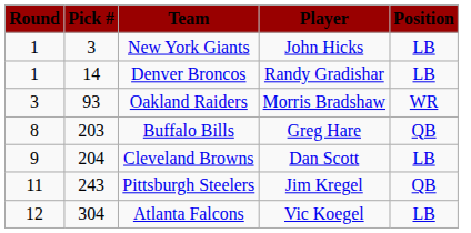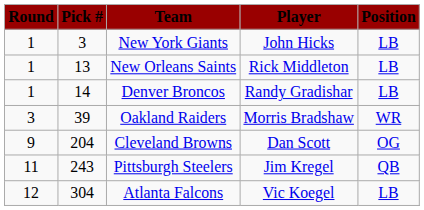 <table class="wikitable" style="text-align:center">
 <tr style="background:#900;">
 <td><strong><span>Round</span></strong></td>
 <td><strong><span>Pick #</span></strong></td>
 <td><strong><span>Team</span></strong></td>
 <td><strong><span>Player</span></strong></td>
 <td><strong><span>Position</span></strong></td>
 </tr>
 <tr>
 <td>1</td>
 <td align=center>3</td>
 <td><a href='#'>New York Giants</a></td>
 <td><a href='#'>John Hicks</a></td>
 <td><a href='#'>LB</a></td>
 </tr>
 <tr>
 <td>1</td>
+<td align=center>13</td>
+<td><a href='#'>New Orleans Saints</a></td>
+<td><a href='#'>Rick Middleton</a></td>
+<td><a href='#'>LB</a></td>
+</tr>
+<tr>
+<td>1</td>
 <td align=center>14</td>
 <td><a href='#'>Denver Broncos</a></td>
 <td><a href='#'>Randy Gradishar</a></td>
 <td><a href='#'>LB</a></td>
 </tr>
 <tr>
 <td>3</td>
-<td align=center>93</td>
+<td align=center>39</td>
 <td><a href='#'>Oakland Raiders</a></td>
 <td><a href='#'>Morris Bradshaw</a></td>
 <td><a href='#'>WR</a></td>
-</tr>
-<tr>
-<td>8</td>
-<td align=center>203</td>
-<td><a href='#'>Buffalo Bills</a></td>
-<td><a href='#'>Greg Hare</a></td>
-<td><a href='#'>QB</a></td>
 </tr>
 <tr>
 <td>9</td>
 <td align=center>204</td>
 <td><a href='#'>Cleveland Browns</a></td>
 <td><a href='#'>Dan Scott</a></td>
-<td><a href='#'>LB</a></td>
+<td><a href='#'>OG</a></td>
 </tr>
 <tr>
 <td>11</td>
 <td align=center>243</td>
 <td><a href='#'>Pittsburgh Steelers</a></td>
 <td><a href='#'>Jim Kregel</a></td>
 <td><a href='#'>QB</a></td>
 </tr>
 <tr>
 <td>12</td>
 <td align=center>304</td>
 <td><a href='#'>Atlanta Falcons</a></td>
 <td><a href='#'>Vic Koegel</a></td>
 <td><a href='#'>LB</a></td>
 </tr>
 </table>
